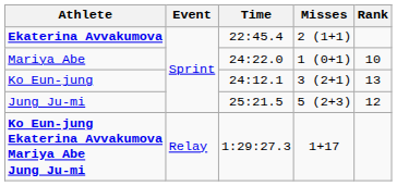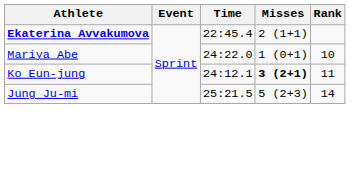 <table class="wikitable" style="font-size:90%;text-align:center;">
 <tr>
 <th>Athlete</th>
 <th>Event</th>
 <th>Time</th>
 <th>Misses</th>
 <th>Rank</th>
 </tr>
 <tr>
 <td align=left><strong><a href='#'>Ekaterina Avvakumova</a></strong></td>
 <td align=left rowspan=4><a href='#'>Sprint</a></td>
 <td>22:45.4</td>
 <td>2 (1+1)</td>
 <td></td>
 </tr>
 <tr>
 <td align=left><a href='#'>Mariya Abe</a></td>
 <td>24:22.0</td>
 <td>1 (0+1)</td>
 <td>10</td>
 </tr>
 <tr>
 <td align=left><a href='#'>Ko Eun-jung</a></td>
 <td>24:12.1</td>
-<td>3 (2+1)</td>
-<td>13</td>
+<td><strong>3 (2+1)</strong></td>
+<td>11</td>
 </tr>
 <tr>
 <td align=left><a href='#'>Jung Ju-mi</a></td>
 <td>25:21.5</td>
 <td>5 (2+3)</td>
-<td>12</td>
-</tr>
-<tr>
-<td align=left><strong><a href='#'>Ko Eun-jung</a><br><a href='#'>Ekaterina Avvakumova</a><br><a href='#'>Mariya Abe</a><br><a href='#'>Jung Ju-mi</a></strong></td>
-<td align=left><a href='#'>Relay</a></td>
-<td>1:29:27.3</td>
-<td>1+17</td>
-<td></td>
+<td>14</td>
 </tr>
 </table>
